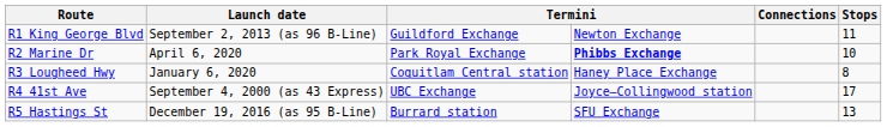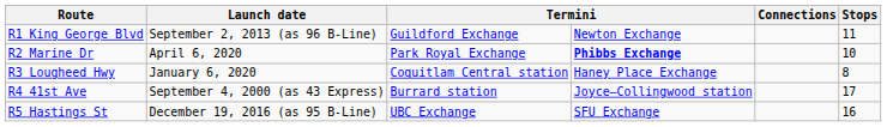 <table class="wikitable">
 <tr>
 <th>Route</th>
 <th>Launch date</th>
 <th colspan="2">Termini</th>
 <th>Connections</th>
 <th>Stops</th>
 </tr>
 <tr>
 <td><a href='#'>R1 King George Blvd</a></td>
 <td>September 2, 2013 (as 96 B-Line)</td>
 <td><a href='#'>Guildford Exchange</a></td>
 <td><a href='#'>Newton Exchange</a></td>
 <td></td>
 <td>11</td>
 </tr>
 <tr>
 <td><a href='#'>R2 Marine Dr</a></td>
 <td>April 6, 2020</td>
 <td><a href='#'>Park Royal Exchange</a></td>
 <td><strong><a href='#'>Phibbs Exchange</a></strong></td>
 <td></td>
 <td>10</td>
 </tr>
 <tr>
 <td><a href='#'>R3 Lougheed Hwy</a></td>
 <td>January 6, 2020</td>
 <td><a href='#'>Coquitlam Central station</a></td>
 <td><a href='#'>Haney Place Exchange</a></td>
 <td></td>
 <td>8</td>
 </tr>
 <tr>
 <td><a href='#'>R4 41st Ave</a></td>
 <td>September 4, 2000 (as 43 Express)</td>
-<td><a href='#'>UBC Exchange</a></td>
+<td><a href='#'>Burrard station</a></td>
 <td><a href='#'>Joyce–Collingwood station</a></td>
 <td></td>
 <td>17</td>
 </tr>
 <tr>
 <td><a href='#'>R5 Hastings St</a></td>
 <td>December 19, 2016 (as 95 B-Line)</td>
-<td><a href='#'>Burrard station</a></td>
+<td><a href='#'>UBC Exchange</a></td>
 <td><a href='#'>SFU Exchange</a></td>
 <td></td>
-<td>13</td>
+<td>16</td>
 </tr>
 </table>
